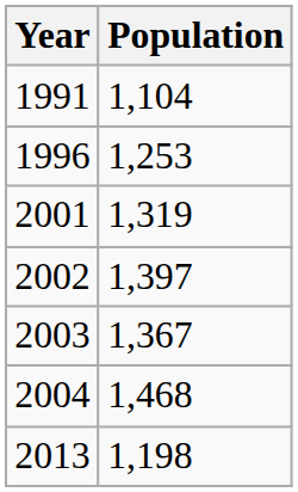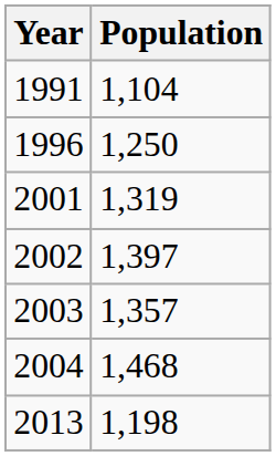 <table class=wikitable>
 <tr>
 <th>Year</th>
 <th>Population</th>
 </tr>
 <tr>
 <td>1991</td>
 <td>1,104</td>
 </tr>
 <tr>
 <td>1996</td>
-<td>1,253</td>
+<td>1,250</td>
 </tr>
 <tr>
 <td>2001</td>
 <td>1,319</td>
 </tr>
 <tr>
 <td>2002</td>
 <td>1,397</td>
 </tr>
 <tr>
 <td>2003</td>
-<td>1,367</td>
+<td>1,357</td>
 </tr>
 <tr>
 <td>2004</td>
 <td>1,468</td>
 </tr>
 <tr>
 <td>2013</td>
 <td>1,198</td>
 </tr>
 </table>
